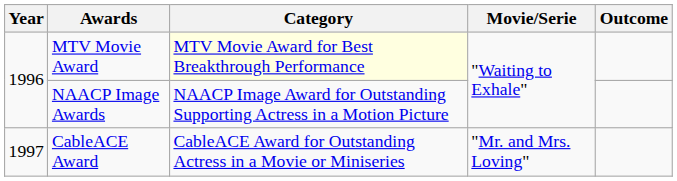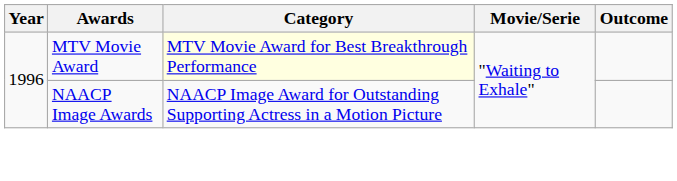 <table class="wikitable sortable">
 <tr>
 <th>Year</th>
 <th>Awards</th>
 <th>Category</th>
 <th>Movie/Serie</th>
 <th>Outcome</th>
 </tr>
 <tr>
 <td rowspan=2>1996</td>
 <td><a href='#'>MTV Movie Award</a></td>
 <td style="background: lightyellow;"><a href='#'>MTV Movie Award for Best Breakthrough Performance</a></td>
 <td rowspan=2>"<a href='#'>Waiting to Exhale</a>"</td>
 <td></td>
 </tr>
 <tr>
 <td><a href='#'>NAACP Image Awards</a></td>
 <td><a href='#'>NAACP Image Award for Outstanding Supporting Actress in a Motion Picture</a></td>
 <td></td>
 </tr>
-<tr>
-<td>1997</td>
-<td><a href='#'>CableACE Award</a></td>
-<td><a href='#'>CableACE Award for Outstanding Actress in a Movie or Miniseries</a></td>
-<td>"<a href='#'>Mr. and Mrs. Loving</a>"</td>
-<td></td>
-</tr>
 </table>
